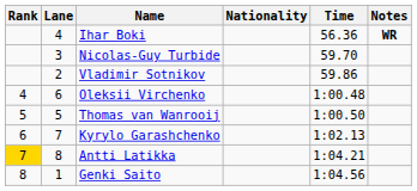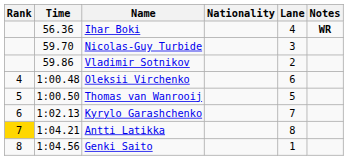 <table class="wikitable sortable" style="text-align:center">
 <tr>
 <th>Rank</th>
-<th>Lane</th>
+<th>Time</th>
 <th>Name</th>
 <th>Nationality</th>
-<th>Time</th>
+<th>Lane</th>
 <th>Notes</th>
 </tr>
 <tr>
 <td></td>
-<td>4</td>
+<td>56.36</td>
 <td align=left><a href='#'>Ihar Boki</a></td>
 <td align=left></td>
-<td>56.36</td>
+<td>4</td>
 <td><strong>WR</strong></td>
 </tr>
 <tr>
 <td></td>
-<td>3</td>
+<td>59.70</td>
 <td align=left><a href='#'>Nicolas-Guy Turbide</a></td>
 <td align=left></td>
-<td>59.70</td>
+<td>3</td>
 <td></td>
 </tr>
 <tr>
 <td></td>
-<td>2</td>
+<td>59.86</td>
 <td align=left><a href='#'>Vladimir Sotnikov</a></td>
 <td align=left></td>
-<td>59.86</td>
+<td>2</td>
 <td></td>
 </tr>
 <tr>
 <td>4</td>
-<td>6</td>
+<td>1:00.48</td>
 <td align=left><a href='#'>Oleksii Virchenko</a></td>
 <td align=left></td>
-<td>1:00.48</td>
+<td>6</td>
 <td></td>
 </tr>
 <tr>
 <td>5</td>
-<td>5</td>
+<td>1:00.50</td>
 <td align=left><a href='#'>Thomas van Wanrooij</a></td>
 <td align=left></td>
-<td>1:00.50</td>
+<td>5</td>
 <td></td>
 </tr>
 <tr>
 <td>6</td>
-<td>7</td>
+<td>1:02.13</td>
 <td align=left><a href='#'>Kyrylo Garashchenko</a></td>
 <td align=left></td>
-<td>1:02.13</td>
+<td>7</td>
 <td></td>
 </tr>
 <tr>
 <td style="background: gold;">7</td>
-<td>8</td>
+<td>1:04.21</td>
 <td align=left><a href='#'>Antti Latikka</a></td>
 <td align=left></td>
-<td>1:04.21</td>
+<td>8</td>
 <td></td>
 </tr>
 <tr>
 <td>8</td>
-<td>1</td>
+<td>1:04.56</td>
 <td align=left><a href='#'>Genki Saito</a></td>
 <td align=left></td>
-<td>1:04.56</td>
+<td>1</td>
 <td></td>
 </tr>
 </table>
